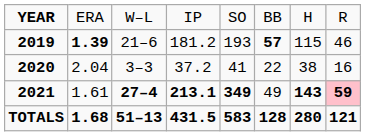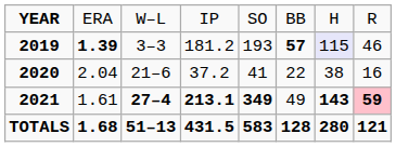 <table class="wikitable">
 <tr align=center>
 <td><strong>YEAR</strong></td>
 <td>ERA</td>
 <td>W–L</td>
 <td>IP</td>
 <td>SO</td>
 <td>BB</td>
 <td>H</td>
 <td>R</td>
 </tr>
 <tr align=center>
 <td><strong>2019</strong></td>
 <td><strong>1.39</strong></td>
-<td>21–6</td>
+<td>3–3</td>
 <td>181.2</td>
 <td>193</td>
 <td><strong>57</strong></td>
-<td>115</td>
+<td style="background: lavender;">115</td>
 <td>46</td>
 </tr>
 <tr align=center>
 <td><strong>2020</strong></td>
 <td>2.04</td>
-<td>3–3</td>
+<td>21–6</td>
 <td>37.2</td>
 <td>41</td>
 <td>22</td>
 <td>38</td>
 <td>16</td>
 </tr>
 <tr align=center>
 <td><strong>2021</strong></td>
 <td>1.61</td>
 <td><strong>27–4</strong></td>
 <td><strong>213.1</strong></td>
 <td><strong>349</strong></td>
 <td>49</td>
 <td><strong>143</strong></td>
 <td style="background: pink;"><strong>59</strong></td>
 </tr>
 <tr align=center>
 <td><strong>TOTALS</strong></td>
 <td><strong>1.68</strong></td>
 <td><strong>51–13</strong></td>
 <td><strong>431.5</strong></td>
 <td><strong>583</strong></td>
 <td><strong>128</strong></td>
 <td><strong>280</strong></td>
 <td><strong>121</strong></td>
 </tr>
 </table>
